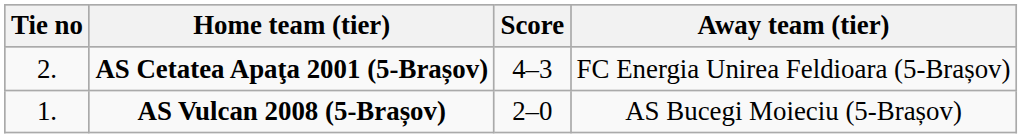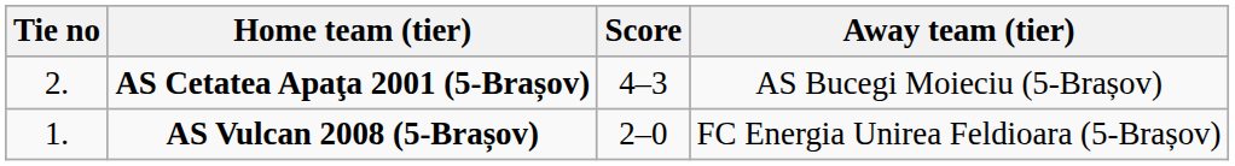 <table class="wikitable" style="text-align: center">
 <tr>
 <th>Tie no</th>
 <th>Home team (tier)</th>
 <th>Score</th>
 <th>Away team (tier)</th>
 </tr>
 <tr>
 <td>2.</td>
 <td><strong>AS Cetatea Apaţa 2001 (5-Brașov)</strong></td>
 <td>4–3</td>
-<td>FC Energia Unirea Feldioara (5-Brașov)</td>
+<td>AS Bucegi Moieciu (5-Brașov)</td>
 </tr>
 <tr>
 <td>1.</td>
 <td><strong>AS Vulcan 2008 (5-Brașov)</strong></td>
 <td>2–0</td>
-<td>AS Bucegi Moieciu (5-Brașov)</td>
+<td>FC Energia Unirea Feldioara (5-Brașov)</td>
 </tr>
 </table>
